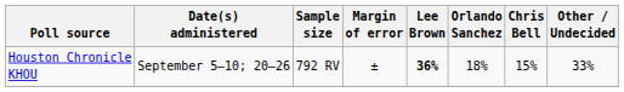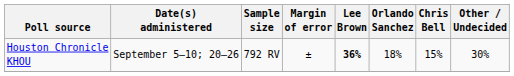 <table class="wikitable sortable mw-datatable" style="font-size:90%;text-align:center;line-height:17px">
 <tr valign=bottom>
 <th>Poll source</th>
 <th>Date(s)<br>administered</th>
 <th>Sample<br>size</th>
 <th>Margin<br>of error</th>
 <th class="unsortable">Lee<br>Brown</th>
 <th class="unsortable">Orlando<br>Sanchez</th>
 <th class="unsortable">Chris<br>Bell</th>
 <th class="unsortable">Other /<br>Undecided</th>
 </tr>
 <tr>
 <td style="text-align:left;"><a href='#'>Houston Chronicle</a><br><a href='#'>KHOU</a></td>
 <td data-sort-value="2022-09-07">September 5–10; 20–26</td>
 <td>792 RV</td>
 <td>±</td>
 <td><strong>36%</strong></td>
 <td>18%</td>
 <td>15%</td>
-<td>33%</td>
+<td>30%</td>
 </tr>
 <tr>
 </tr>
 </table>
